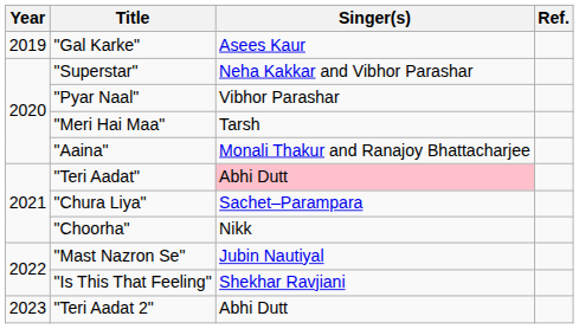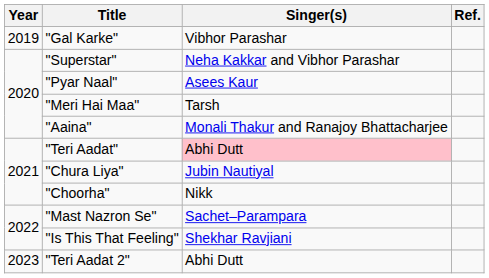 <table class="wikitable sortable plainrowheaders">
 <tr style="text-align:center;">
 <th scope="col">Year</th>
 <th scope="col">Title</th>
 <th scope="col">Singer(s)</th>
 <th scope="col">Ref.</th>
 </tr>
 <tr>
 <td>2019</td>
 <td scope="row">"Gal Karke"</td>
-<td><a href='#'>Asees Kaur</a></td>
+<td>Vibhor Parashar</td>
 <td></td>
 </tr>
 <tr>
 <td rowspan="4">2020</td>
 <td scope="row">"Superstar"</td>
 <td><a href='#'>Neha Kakkar</a> and Vibhor Parashar</td>
 <td></td>
 </tr>
 <tr>
 <td scope="row">"Pyar Naal"</td>
-<td>Vibhor Parashar</td>
+<td><a href='#'>Asees Kaur</a></td>
 <td></td>
 </tr>
 <tr>
 <td scope="row">"Meri Hai Maa"</td>
 <td>Tarsh</td>
 <td></td>
 </tr>
 <tr>
 <td scope="row">"Aaina"</td>
 <td><a href='#'>Monali Thakur</a> and Ranajoy Bhattacharjee</td>
 <td></td>
 </tr>
 <tr>
 <td rowspan="3">2021</td>
 <td scope="row">"Teri Aadat"</td>
 <td style="background: pink;">Abhi Dutt</td>
 <td></td>
 </tr>
 <tr>
 <td scope="row">"Chura Liya"</td>
-<td><a href='#'>Sachet–Parampara</a></td>
+<td><a href='#'>Jubin Nautiyal</a></td>
 <td></td>
 </tr>
 <tr>
 <td>"Choorha"</td>
 <td>Nikk</td>
 <td></td>
 </tr>
 <tr>
 <td rowspan="2">2022</td>
 <td>"Mast Nazron Se"</td>
-<td><a href='#'>Jubin Nautiyal</a></td>
+<td><a href='#'>Sachet–Parampara</a></td>
 <td></td>
 </tr>
 <tr>
 <td>"Is This That Feeling"</td>
 <td><a href='#'>Shekhar Ravjiani</a></td>
 <td></td>
 </tr>
 <tr>
 <td>2023</td>
 <td>"Teri Aadat 2"</td>
 <td>Abhi Dutt</td>
 <td></td>
 </tr>
 </table>
